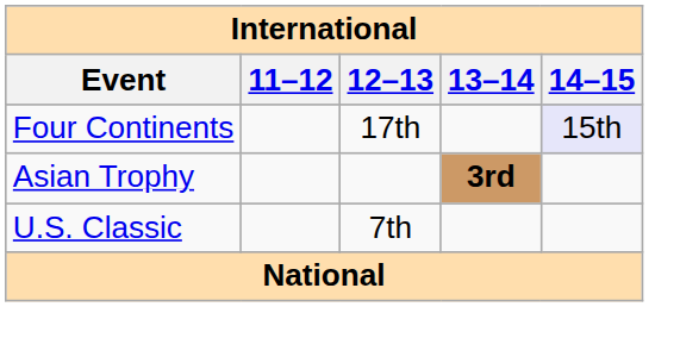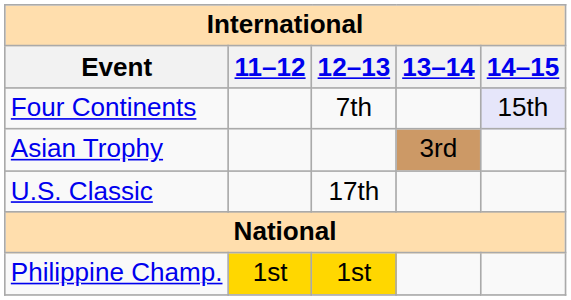 <table class="wikitable" style="text-align:center">
 <tr>
 <th colspan="5" style="background:#ffdead; text-align:center;">International</th>
 </tr>
 <tr>
 <th>Event</th>
 <th><a href='#'>11–12</a></th>
 <th><a href='#'>12–13</a></th>
 <th><a href='#'>13–14</a></th>
 <th><a href='#'>14–15</a></th>
 </tr>
 <tr>
 <td align=left><a href='#'>Four Continents</a></td>
 <td></td>
-<td>17th</td>
+<td>7th</td>
 <td></td>
 <td style="background: lavender;">15th</td>
 </tr>
 <tr>
 <td align=left><a href='#'>Asian Trophy</a></td>
 <td></td>
 <td></td>
-<td bgcolor=cc9966><strong>3rd</strong></td>
+<td bgcolor=cc9966>3rd</td>
 <td></td>
 </tr>
 <tr>
 <td align=left><a href='#'>U.S. Classic</a></td>
 <td></td>
-<td>7th</td>
+<td>17th</td>
 <td></td>
 <td></td>
 </tr>
 <tr>
 <th colspan="5" style="background:#ffdead; text-align:center;">National</th>
 </tr>
+<tr>
+<td align=left><a href='#'>Philippine Champ.</a></td>
+<td bgcolor=gold>1st</td>
+<td bgcolor=gold>1st</td>
+<td></td>
+<td></td>
+</tr>
 </table>
